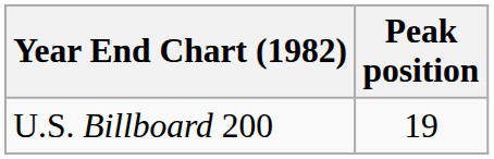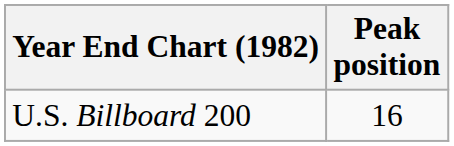 <table class="wikitable">
 <tr>
 <th>Year End Chart (1982)</th>
 <th>Peak<br>position</th>
 </tr>
 <tr>
 <td>U.S. <em>Billboard</em> 200</td>
-<td align="center">19</td>
+<td align="center">16</td>
 </tr>
 </table>
